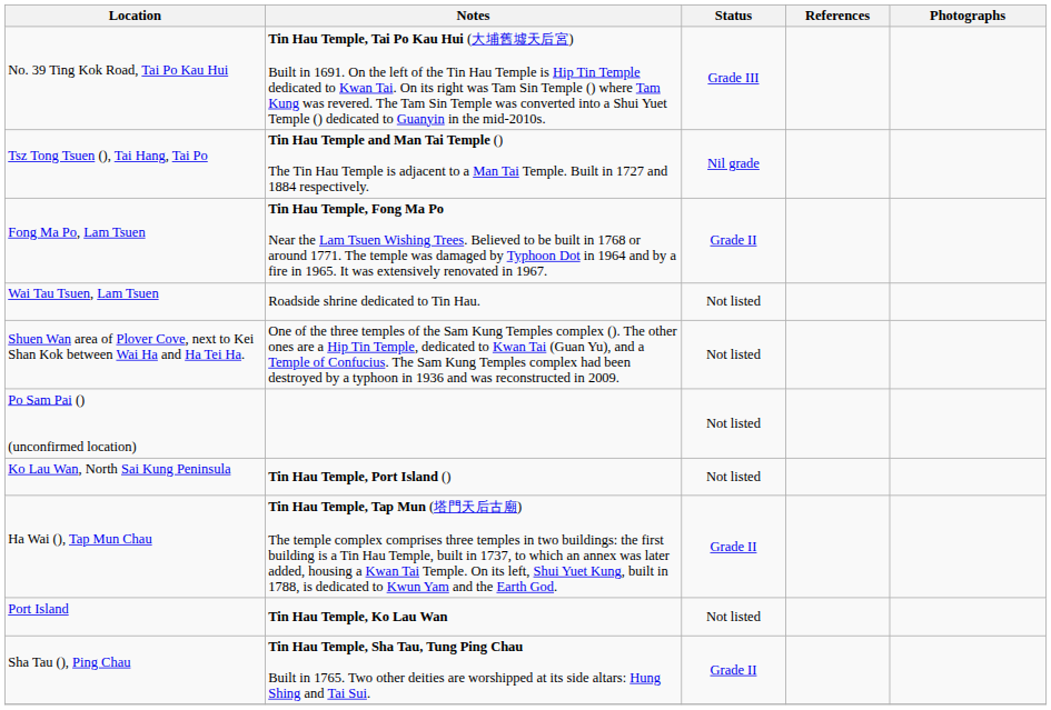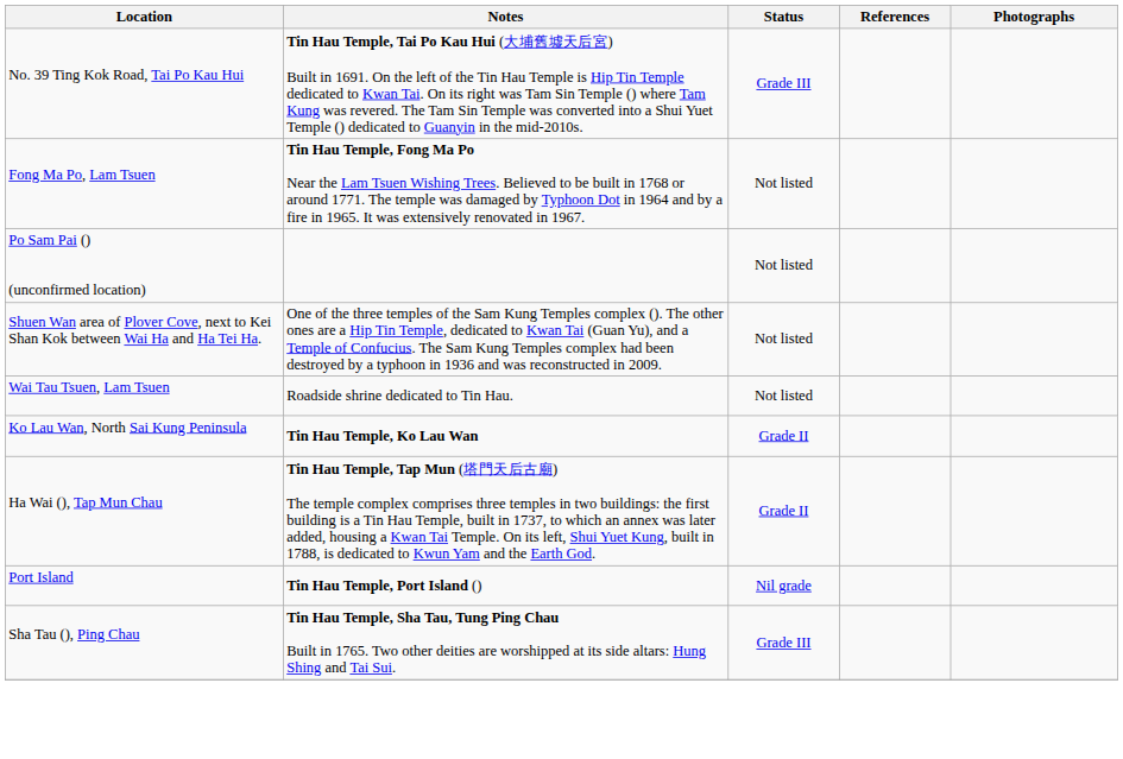 <table class="wikitable sortable" style="width:95%">
 <tr>
 <th width="25%">Location</th>
 <th width="40%">Notes</th>
 <th width="10%">Status</th>
 <th width="10%">References</th>
 <th width="15%">Photographs</th>
 </tr>
 <tr>
 <td>No. 39 Ting Kok Road, <a href='#'>Tai Po Kau Hui</a><br><br></td>
 <td><strong>Tin Hau Temple, Tai Po Kau Hui</strong> (<a href='#'>大埔舊墟天后宮</a>)<br><br>Built in 1691. On the left of the Tin Hau Temple is <a href='#'>Hip Tin Temple</a> dedicated to <a href='#'>Kwan Tai</a>. On its right was Tam Sin Temple () where <a href='#'>Tam Kung</a> was revered. The Tam Sin Temple was converted into a Shui Yuet Temple () dedicated to <a href='#'>Guanyin</a> in the mid-2010s.</td>
 <td style="text-align:center"><a href='#'>Grade III</a></td>
 <td>     </td>
 <td></td>
 </tr>
 <tr>
-<td><a href='#'>Tsz Tong Tsuen</a> (), <a href='#'>Tai Hang</a>, <a href='#'>Tai Po</a><br><br></td>
-<td><strong>Tin Hau Temple and Man Tai Temple</strong> ()<br><br>The Tin Hau Temple is adjacent to a <a href='#'>Man Tai</a> Temple. Built in 1727 and 1884 respectively.</td>
-<td style="text-align:center"><a href='#'>Nil grade</a></td>
-<td>  <br> </td>
-<td></td>
-</tr>
-<tr>
 <td><a href='#'>Fong Ma Po</a>, <a href='#'>Lam Tsuen</a><br><br></td>
 <td><strong>Tin Hau Temple, Fong Ma Po</strong><br><br>Near the <a href='#'>Lam Tsuen Wishing Trees</a>. Believed to be built in 1768 or around 1771. The temple was damaged by <a href='#'>Typhoon Dot</a> in 1964 and by a fire in 1965. It was extensively renovated in 1967.</td>
-<td style="text-align:center"><a href='#'>Grade II</a></td>
+<td style="text-align:center">Not listed</td>
 <td>    </td>
 <td></td>
 </tr>
 <tr>
-<td><a href='#'>Wai Tau Tsuen</a>, <a href='#'>Lam Tsuen</a><br><br></td>
-<td>Roadside shrine dedicated to Tin Hau.</td>
+<td><a href='#'>Po Sam Pai</a> ()<br><br><br>(unconfirmed location)</td>
+<td></td>
 <td style="text-align:center">Not listed</td>
 <td></td>
 <td></td>
 </tr>
 <tr>
 <td><a href='#'>Shuen Wan</a> area of <a href='#'>Plover Cove</a>, next to Kei Shan Kok between <a href='#'>Wai Ha</a> and <a href='#'>Ha Tei Ha</a>.<br><br></td>
 <td>One of the three temples of the Sam Kung Temples complex (). The other ones are a <a href='#'>Hip Tin Temple</a>, dedicated to <a href='#'>Kwan Tai</a> (Guan Yu), and a <a href='#'>Temple of Confucius</a>. The Sam Kung Temples complex had been destroyed by a typhoon in 1936 and was reconstructed in 2009.</td>
 <td style="text-align:center">Not listed</td>
 <td></td>
 <td></td>
 </tr>
 <tr>
-<td><a href='#'>Po Sam Pai</a> ()<br><br><br>(unconfirmed location)</td>
-<td></td>
+<td><a href='#'>Wai Tau Tsuen</a>, <a href='#'>Lam Tsuen</a><br><br></td>
+<td>Roadside shrine dedicated to Tin Hau.</td>
 <td style="text-align:center">Not listed</td>
 <td></td>
 <td></td>
 </tr>
 <tr>
 <td><a href='#'>Ko Lau Wan</a>, North <a href='#'>Sai Kung Peninsula</a><br><br></td>
-<td><strong>Tin Hau Temple, Port Island</strong> ()</td>
-<td style="text-align:center">Not listed</td>
+<td><strong>Tin Hau Temple, Ko Lau Wan</strong></td>
+<td style="text-align:center"><a href='#'>Grade II</a></td>
 <td> </td>
 <td></td>
 </tr>
 <tr>
 <td>Ha Wai (), <a href='#'>Tap Mun Chau</a><br><br></td>
 <td><strong>Tin Hau Temple, Tap Mun</strong> (<a href='#'>塔門天后古廟</a>)<br><br>The temple complex comprises three temples in two buildings: the first building is a Tin Hau Temple, built in 1737, to which an annex was later added, housing a <a href='#'>Kwan Tai</a> Temple. On its left, <a href='#'>Shui Yuet Kung</a>, built in 1788, is dedicated to <a href='#'>Kwun Yam</a> and the <a href='#'>Earth God</a>.</td>
 <td style="text-align:center"><a href='#'>Grade II</a></td>
 <td>  </td>
 <td></td>
 </tr>
 <tr>
 <td><a href='#'>Port Island</a><br><br></td>
-<td><strong>Tin Hau Temple, Ko Lau Wan</strong></td>
-<td style="text-align:center">Not listed</td>
+<td><strong>Tin Hau Temple, Port Island</strong> ()</td>
+<td style="text-align:center"><a href='#'>Nil grade</a></td>
 <td> </td>
 <td></td>
 </tr>
 <tr>
 <td>Sha Tau (), <a href='#'>Ping Chau</a><br><br></td>
 <td><strong>Tin Hau Temple, Sha Tau, Tung Ping Chau</strong><br><br>Built in 1765. Two other deities are worshipped at its side altars: <a href='#'>Hung Shing</a> and <a href='#'>Tai Sui</a>.</td>
-<td style="text-align:center"><a href='#'>Grade II</a></td>
+<td style="text-align:center"><a href='#'>Grade III</a></td>
 <td>  </td>
 <td></td>
 </tr>
 <tr>
 </tr>
 </table>
